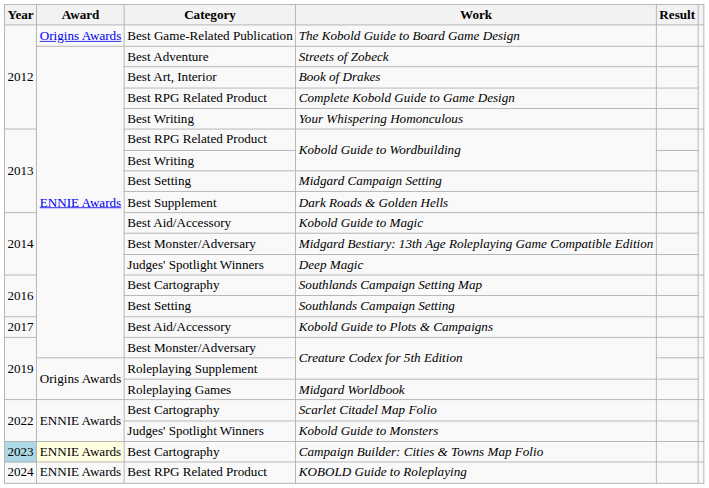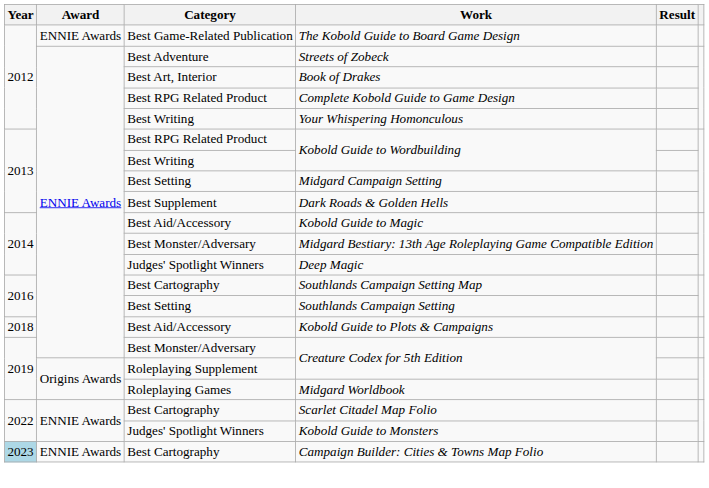 <table class="wikitable sortable">
 <tr>
 <th>Year</th>
 <th>Award</th>
 <th>Category</th>
 <th>Work</th>
 <th>Result</th>
 <th class="unsortable"></th>
 </tr>
 <tr>
 <td rowspan="5">2012</td>
-<td><a href='#'>Origins Awards</a></td>
+<td>ENNIE Awards</td>
 <td>Best Game-Related Publication</td>
 <td><em>The Kobold Guide to Board Game Design</em></td>
 <td></td>
 <td></td>
 </tr>
 <tr>
 <td rowspan="15"><a href='#'>ENNIE Awards</a></td>
 <td>Best Adventure</td>
 <td><em>Streets of Zobeck</em></td>
 <td></td>
 <td rowspan="4"></td>
 </tr>
 <tr>
 <td>Best Art, Interior</td>
 <td><em>Book of Drakes</em></td>
 <td></td>
 </tr>
 <tr>
 <td>Best RPG Related Product</td>
 <td><em>Complete Kobold Guide to Game Design</em></td>
 <td></td>
 </tr>
 <tr>
 <td>Best Writing</td>
 <td><em>Your Whispering Homonculous</em></td>
 <td></td>
 </tr>
 <tr>
 <td rowspan="4">2013</td>
 <td>Best RPG Related Product</td>
 <td rowspan="2"><em>Kobold Guide to Wordbuilding</em></td>
 <td></td>
 <td rowspan="4"></td>
 </tr>
 <tr>
 <td>Best Writing</td>
 <td></td>
 </tr>
 <tr>
 <td>Best Setting</td>
 <td><em>Midgard Campaign Setting</em></td>
 <td></td>
 </tr>
 <tr>
 <td>Best Supplement</td>
 <td><em>Dark Roads & Golden Hells</em></td>
 <td></td>
 </tr>
 <tr>
 <td rowspan="3">2014</td>
 <td>Best Aid/Accessory</td>
 <td><em>Kobold Guide to Magic</em></td>
 <td></td>
 <td rowspan="3"></td>
 </tr>
 <tr>
 <td>Best Monster/Adversary</td>
 <td><em>Midgard Bestiary: 13th Age Roleplaying Game Compatible Edition</em></td>
 <td></td>
 </tr>
 <tr>
 <td>Judges' Spotlight Winners</td>
 <td><em>Deep Magic</em></td>
 <td></td>
 </tr>
 <tr>
 <td rowspan="2">2016</td>
 <td>Best Cartography</td>
 <td><em>Southlands Campaign Setting Map</em></td>
 <td></td>
 <td rowspan="2"></td>
 </tr>
 <tr>
 <td>Best Setting</td>
 <td><em>Southlands Campaign Setting</em></td>
 <td></td>
 </tr>
 <tr>
-<td>2017</td>
+<td>2018</td>
 <td>Best Aid/Accessory</td>
 <td><em>Kobold Guide to Plots & Campaigns</em></td>
 <td></td>
 <td></td>
 </tr>
 <tr>
 <td rowspan="3">2019</td>
 <td>Best Monster/Adversary</td>
 <td rowspan="2"><em>Creature Codex for 5th Edition</em></td>
 <td></td>
 <td></td>
 </tr>
 <tr>
 <td rowspan="2">Origins Awards</td>
 <td>Roleplaying Supplement</td>
 <td></td>
 <td rowspan="2"></td>
 </tr>
 <tr>
 <td>Roleplaying Games</td>
 <td><em>Midgard Worldbook</em></td>
 <td></td>
 </tr>
 <tr>
 <td rowspan="2">2022</td>
 <td rowspan="2">ENNIE Awards</td>
 <td>Best Cartography</td>
 <td><em>Scarlet Citadel Map Folio</em></td>
 <td></td>
 <td rowspan="2"></td>
 </tr>
 <tr>
 <td>Judges' Spotlight Winners</td>
 <td><em>Kobold Guide to Monsters</em></td>
 <td></td>
 </tr>
 <tr>
 <td style="background: lightblue;">2023</td>
-<td style="background: lightyellow;">ENNIE Awards</td>
+<td>ENNIE Awards</td>
 <td>Best Cartography</td>
 <td><em>Campaign Builder: Cities & Towns Map Folio</em></td>
 <td></td>
 <td></td>
 </tr>
-<tr>
-<td>2024</td>
-<td>ENNIE Awards</td>
-<td>Best RPG Related Product</td>
-<td><em>KOBOLD Guide to Roleplaying</em></td>
-<td></td>
-<td></td>
-</tr>
 </table>
